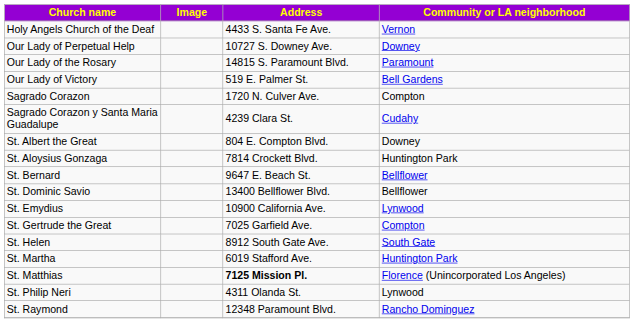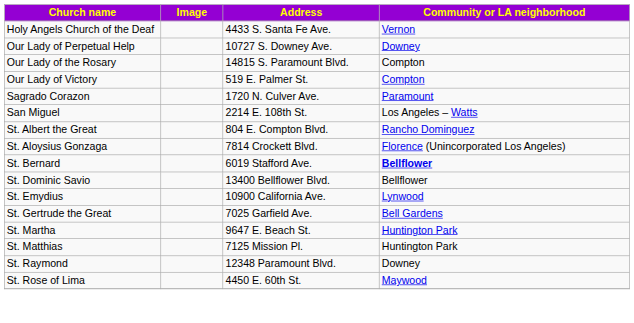 <table class="wikitable sortable" style="width:75%">
 <tr>
 <th style="background:darkviolet; color:yellow;" width="25%"><strong>Church name</strong></th>
 <th style="background:darkviolet; color:yellow;" width="10%"><strong>Image</strong></th>
 <th style="background:darkviolet; color:yellow;" width="25%"><strong>Address</strong></th>
 <th style="background:darkviolet; color:yellow;" width="15"><strong>Community or LA neighborhood</strong></th>
 </tr>
 <tr>
 <td>Holy Angels Church of the Deaf</td>
 <td></td>
 <td>4433 S. Santa Fe Ave. <small></small></td>
 <td><a href='#'>Vernon</a></td>
 </tr>
 <tr>
 <td>Our Lady of Perpetual Help</td>
 <td></td>
 <td>10727 S. Downey Ave. <small></small></td>
 <td><a href='#'>Downey</a></td>
 </tr>
 <tr>
 <td>Our Lady of the Rosary</td>
 <td></td>
 <td>14815 S. Paramount Blvd. <small></small></td>
-<td><a href='#'>Paramount</a></td>
+<td>Compton</td>
 </tr>
 <tr>
 <td>Our Lady of Victory</td>
 <td></td>
 <td>519 E. Palmer St. <small></small></td>
-<td><a href='#'>Bell Gardens</a></td>
+<td><a href='#'>Compton</a></td>
 </tr>
 <tr>
 <td>Sagrado Corazon</td>
 <td></td>
 <td>1720 N. Culver Ave. <small></small></td>
-<td>Compton</td>
+<td><a href='#'>Paramount</a></td>
 </tr>
 <tr>
-<td>Sagrado Corazon y Santa Maria Guadalupe</td>
+<td>San Miguel</td>
 <td></td>
-<td>4239 Clara St. <small></small></td>
-<td><a href='#'>Cudahy</a></td>
+<td>2214 E. 108th St. <small></small></td>
+<td>Los Angeles – <a href='#'>Watts</a></td>
 </tr>
 <tr>
 <td>St. Albert the Great</td>
 <td></td>
 <td>804 E. Compton Blvd. <small></small></td>
-<td>Downey</td>
+<td><a href='#'>Rancho Dominguez</a></td>
 </tr>
 <tr>
 <td>St. Aloysius Gonzaga</td>
 <td></td>
 <td>7814 Crockett Blvd. <small></small></td>
-<td>Huntington Park</td>
+<td><a href='#'>Florence</a> (Unincorporated Los Angeles)</td>
 </tr>
 <tr>
 <td>St. Bernard</td>
 <td></td>
-<td>9647 E. Beach St. <small></small></td>
-<td><a href='#'>Bellflower</a></td>
+<td>6019 Stafford Ave. <small></small></td>
+<td><strong><a href='#'>Bellflower</a></strong></td>
 </tr>
 <tr>
 <td>St. Dominic Savio</td>
 <td></td>
 <td>13400 Bellflower Blvd. <small></small></td>
 <td>Bellflower</td>
 </tr>
 <tr>
 <td>St. Emydius</td>
 <td></td>
 <td>10900 California Ave. <small></small></td>
 <td><a href='#'>Lynwood</a></td>
 </tr>
 <tr>
 <td>St. Gertrude the Great</td>
 <td></td>
 <td>7025 Garfield Ave. <small></small></td>
-<td><a href='#'>Compton</a></td>
-</tr>
-<tr>
-<td>St. Helen</td>
-<td></td>
-<td>8912 South Gate Ave. <small></small></td>
-<td><a href='#'>South Gate</a></td>
+<td><a href='#'>Bell Gardens</a></td>
 </tr>
 <tr>
 <td>St. Martha</td>
 <td></td>
-<td>6019 Stafford Ave. <small></small></td>
+<td>9647 E. Beach St. <small></small></td>
 <td><a href='#'>Huntington Park</a></td>
 </tr>
 <tr>
 <td>St. Matthias</td>
 <td></td>
-<td><strong>7125 Mission Pl. <small></small></strong></td>
-<td><a href='#'>Florence</a> (Unincorporated Los Angeles)</td>
-</tr>
-<tr>
-<td>St. Philip Neri</td>
-<td></td>
-<td>4311 Olanda St. <small></small></td>
-<td>Lynwood</td>
+<td>7125 Mission Pl. <small></small></td>
+<td>Huntington Park</td>
 </tr>
 <tr>
 <td>St. Raymond</td>
 <td></td>
 <td>12348 Paramount Blvd. <small></small></td>
-<td><a href='#'>Rancho Dominguez</a></td>
+<td>Downey</td>
+</tr>
+<tr>
+<td>St. Rose of Lima</td>
+<td></td>
+<td>4450 E. 60th St. <small></small></td>
+<td><a href='#'>Maywood</a></td>
 </tr>
 <tr ->
 </tr>
 </table>
